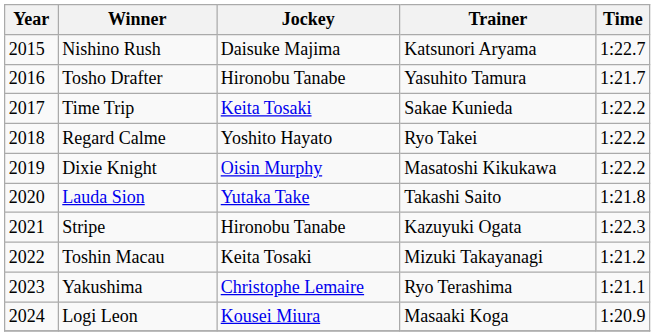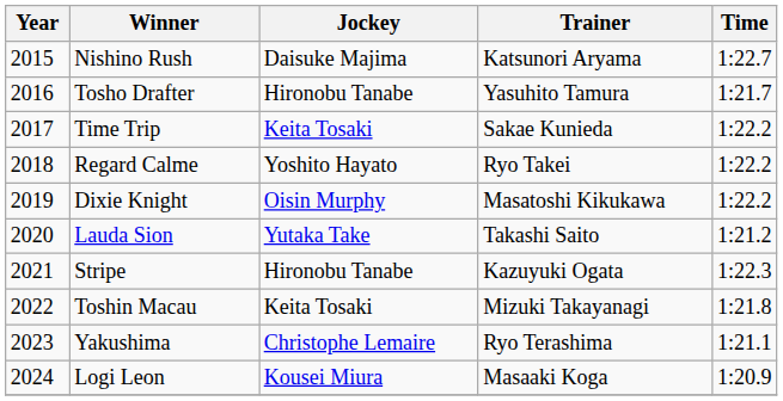 <table class="wikitable sortable" style="font-size:90%">
 <tr>
 <th width="36px">Year<br></th>
 <th width="120px">Winner<br></th>
 <th width="140px">Jockey<br></th>
 <th width="150px">Trainer<br></th>
 <th>Time<br></th>
 </tr>
 <tr>
 <td>2015</td>
 <td>Nishino Rush</td>
 <td>Daisuke Majima</td>
 <td>Katsunori Aryama</td>
 <td>1:22.7</td>
 </tr>
 <tr>
 <td>2016</td>
 <td>Tosho Drafter</td>
 <td>Hironobu Tanabe</td>
 <td>Yasuhito Tamura</td>
 <td>1:21.7</td>
 </tr>
 <tr>
 <td>2017</td>
 <td>Time Trip</td>
 <td><a href='#'>Keita Tosaki</a></td>
 <td>Sakae Kunieda</td>
 <td>1:22.2</td>
 </tr>
 <tr>
 <td>2018</td>
 <td>Regard Calme</td>
 <td>Yoshito Hayato</td>
 <td>Ryo Takei</td>
 <td>1:22.2</td>
 </tr>
 <tr>
 <td>2019</td>
 <td>Dixie Knight</td>
 <td><a href='#'>Oisin Murphy</a></td>
 <td>Masatoshi Kikukawa</td>
 <td>1:22.2</td>
 </tr>
 <tr>
 <td>2020</td>
 <td><a href='#'>Lauda Sion</a></td>
 <td><a href='#'>Yutaka Take</a></td>
 <td>Takashi Saito</td>
-<td>1:21.8</td>
+<td>1:21.2</td>
 </tr>
 <tr>
 <td>2021</td>
 <td>Stripe</td>
 <td>Hironobu Tanabe</td>
 <td>Kazuyuki Ogata</td>
 <td>1:22.3</td>
 </tr>
 <tr>
 <td>2022</td>
 <td>Toshin Macau</td>
 <td>Keita Tosaki</td>
 <td>Mizuki Takayanagi</td>
-<td>1:21.2</td>
+<td>1:21.8</td>
 </tr>
 <tr>
 <td>2023</td>
 <td>Yakushima</td>
 <td><a href='#'>Christophe Lemaire</a></td>
 <td>Ryo Terashima</td>
 <td>1:21.1</td>
 </tr>
 <tr>
 <td>2024</td>
 <td>Logi Leon</td>
 <td><a href='#'>Kousei Miura</a></td>
 <td>Masaaki Koga</td>
 <td>1:20.9</td>
 </tr>
 <tr>
 </tr>
 </table>
